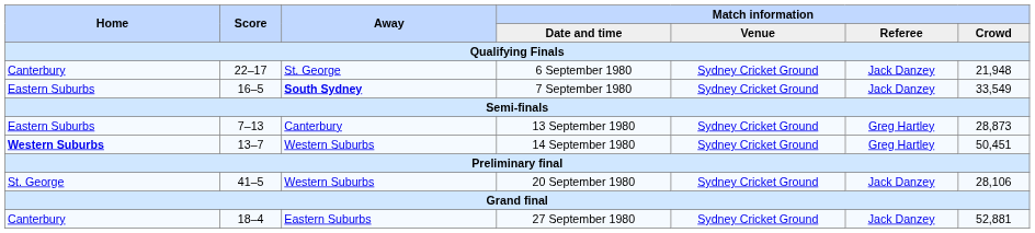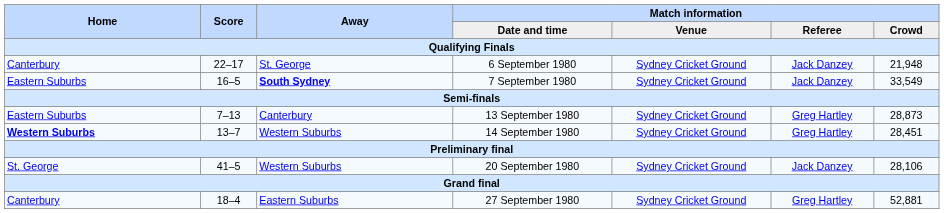 <table border=1 style="border-collapse:collapse; font-size:90%; text-align:center;" cellpadding=3 cellspacing=0 width=100%>
 <tr bgcolor=#C1D8FF>
 <th rowspan=2 width=21%>Home</th>
 <th rowspan=2 width=6%>Score</th>
 <th rowspan=2 width=21%>Away</th>
 <th colspan=6>Match information</th>
 </tr>
 <tr bgcolor=#EFEFEF>
 <th width=17%>Date and time</th>
 <th width=17%>Venue</th>
 <th width=11%>Referee</th>
 <th width=7%>Crowd</th>
 </tr>
 <tr bgcolor="#D0E7FF">
 <td colspan=7><strong>Qualifying Finals</strong></td>
 </tr>
 <tr bgcolor=#F5FAFF>
 <td align=left> <a href='#'>Canterbury</a></td>
 <td>22–17</td>
 <td align=left> <a href='#'>St. George</a></td>
 <td>6 September 1980</td>
 <td><a href='#'>Sydney Cricket Ground</a></td>
 <td><a href='#'>Jack Danzey</a></td>
 <td>21,948</td>
 </tr>
 <tr bgcolor=#F5FAFF>
 <td align=left> <a href='#'>Eastern Suburbs</a></td>
 <td>16–5</td>
 <td align=left><strong> <a href='#'>South Sydney</a></strong></td>
 <td>7 September 1980</td>
 <td><a href='#'>Sydney Cricket Ground</a></td>
 <td><a href='#'>Jack Danzey</a></td>
 <td>33,549</td>
 </tr>
 <tr bgcolor="#D0E7FF">
 <td colspan=7><strong>Semi-finals</strong></td>
 </tr>
 <tr bgcolor=#F5FAFF>
 <td align=left> <a href='#'>Eastern Suburbs</a></td>
 <td>7–13</td>
 <td align=left> <a href='#'>Canterbury</a></td>
 <td>13 September 1980</td>
 <td><a href='#'>Sydney Cricket Ground</a></td>
 <td><a href='#'>Greg Hartley</a></td>
 <td>28,873</td>
 </tr>
 <tr bgcolor=#F5FAFF>
 <td align=left><strong> <a href='#'>Western Suburbs</a></strong></td>
 <td>13–7</td>
 <td align=left> <a href='#'>Western Suburbs</a></td>
 <td>14 September 1980</td>
 <td><a href='#'>Sydney Cricket Ground</a></td>
 <td><a href='#'>Greg Hartley</a></td>
-<td>50,451</td>
+<td>28,451</td>
 </tr>
 <tr bgcolor="#D0E7FF">
 <td colspan=7><strong>Preliminary final</strong></td>
 </tr>
 <tr bgcolor=#F5FAFF>
 <td align=left> <a href='#'>St. George</a></td>
 <td>41–5</td>
 <td align=left> <a href='#'>Western Suburbs</a></td>
 <td>20 September 1980</td>
 <td><a href='#'>Sydney Cricket Ground</a></td>
 <td><a href='#'>Jack Danzey</a></td>
 <td>28,106</td>
 </tr>
 <tr bgcolor="#D0E7FF">
 <td colspan=7><strong>Grand final</strong></td>
 </tr>
 <tr bgcolor=#F5FAFF>
 <td align=left> <a href='#'>Canterbury</a></td>
 <td>18–4</td>
 <td align=left> <a href='#'>Eastern Suburbs</a></td>
 <td>27 September 1980</td>
 <td><a href='#'>Sydney Cricket Ground</a></td>
-<td><a href='#'>Jack Danzey</a></td>
+<td><a href='#'>Greg Hartley</a></td>
 <td>52,881</td>
 </tr>
 </table>
